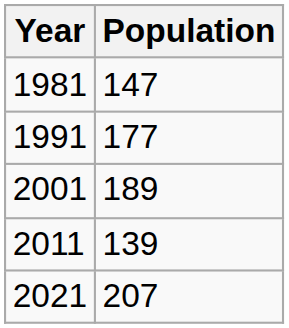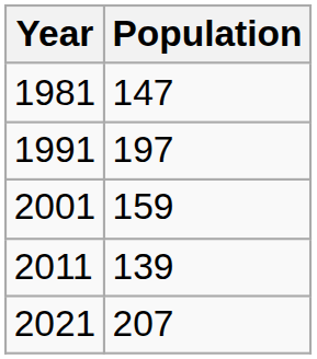 <table class="wikitable">
 <tr>
 <th>Year</th>
 <th>Population</th>
 </tr>
 <tr>
 <td>1981</td>
 <td>147</td>
 </tr>
 <tr>
 <td>1991</td>
-<td>177</td>
+<td>197</td>
 </tr>
 <tr>
 <td>2001</td>
-<td>189</td>
+<td>159</td>
 </tr>
 <tr>
 <td>2011</td>
 <td>139</td>
 </tr>
 <tr>
 <td>2021</td>
 <td>207</td>
 </tr>
 </table>
